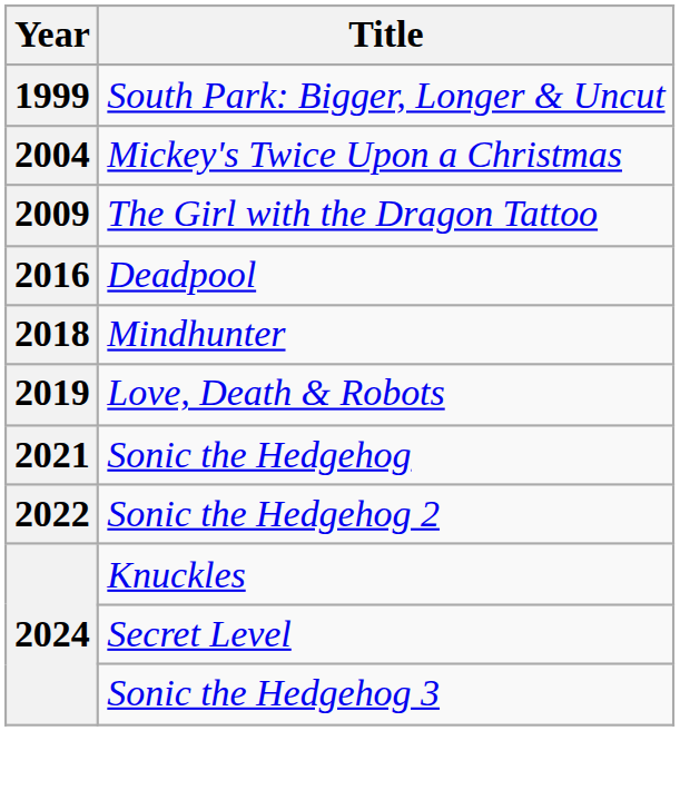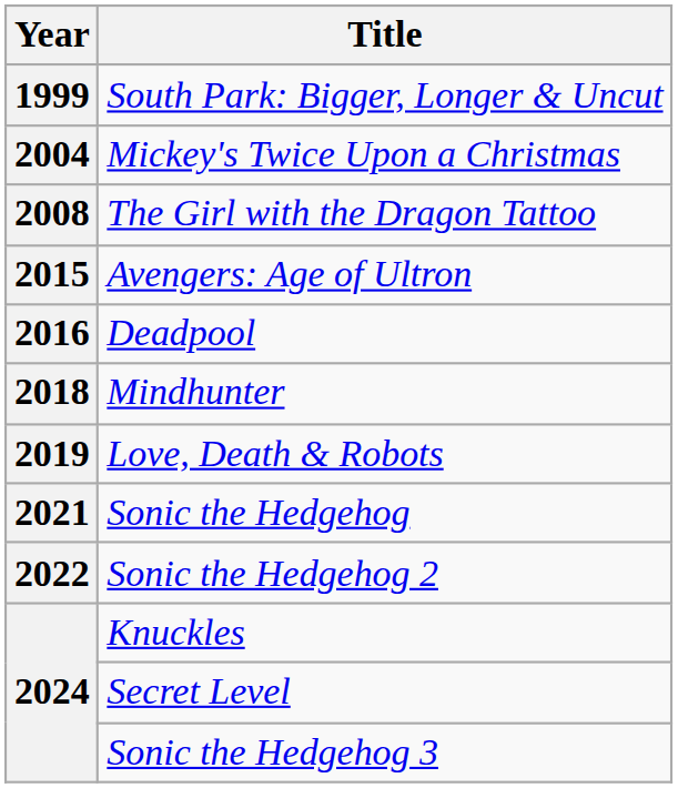 <table class="wikitable">
 <tr>
 <th>Year</th>
 <th>Title</th>
 </tr>
 <tr>
 <th>1999</th>
 <td><em><a href='#'>South Park: Bigger, Longer & Uncut</a></em></td>
 </tr>
 <tr>
 <th>2004</th>
 <td><em><a href='#'>Mickey's Twice Upon a Christmas</a></em></td>
 </tr>
 <tr>
-<th>2009</th>
+<th>2008</th>
 <td><em><a href='#'>The Girl with the Dragon Tattoo</a></em></td>
+</tr>
+<tr>
+<th>2015</th>
+<td><em><a href='#'>Avengers: Age of Ultron</a></em></td>
 </tr>
 <tr>
 <th>2016</th>
 <td><a href='#'><em>Deadpool</em></a></td>
 </tr>
 <tr>
 <th>2018</th>
 <td><a href='#'><em>Mindhunter</em></a></td>
 </tr>
 <tr>
 <th>2019</th>
 <td><em><a href='#'>Love, Death & Robots</a></em></td>
 </tr>
 <tr>
 <th>2021</th>
 <td><em><a href='#'>Sonic the Hedgehog</a></em></td>
 </tr>
 <tr>
 <th>2022</th>
 <td><em><a href='#'>Sonic the Hedgehog 2</a></em></td>
 </tr>
 <tr>
 <th rowspan="3">2024</th>
 <td><em><a href='#'>Knuckles</a></em></td>
 </tr>
 <tr>
 <td><em><a href='#'>Secret Level</a></em></td>
 </tr>
 <tr>
 <td><em><a href='#'>Sonic the Hedgehog 3</a></em></td>
 </tr>
 </table>
